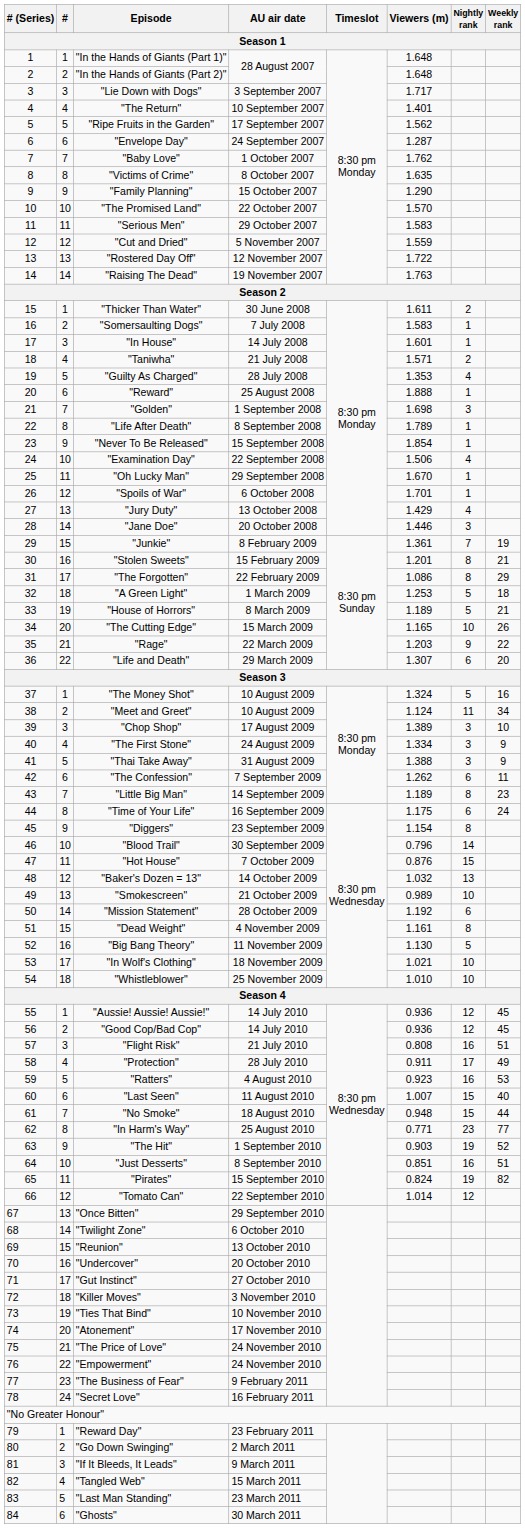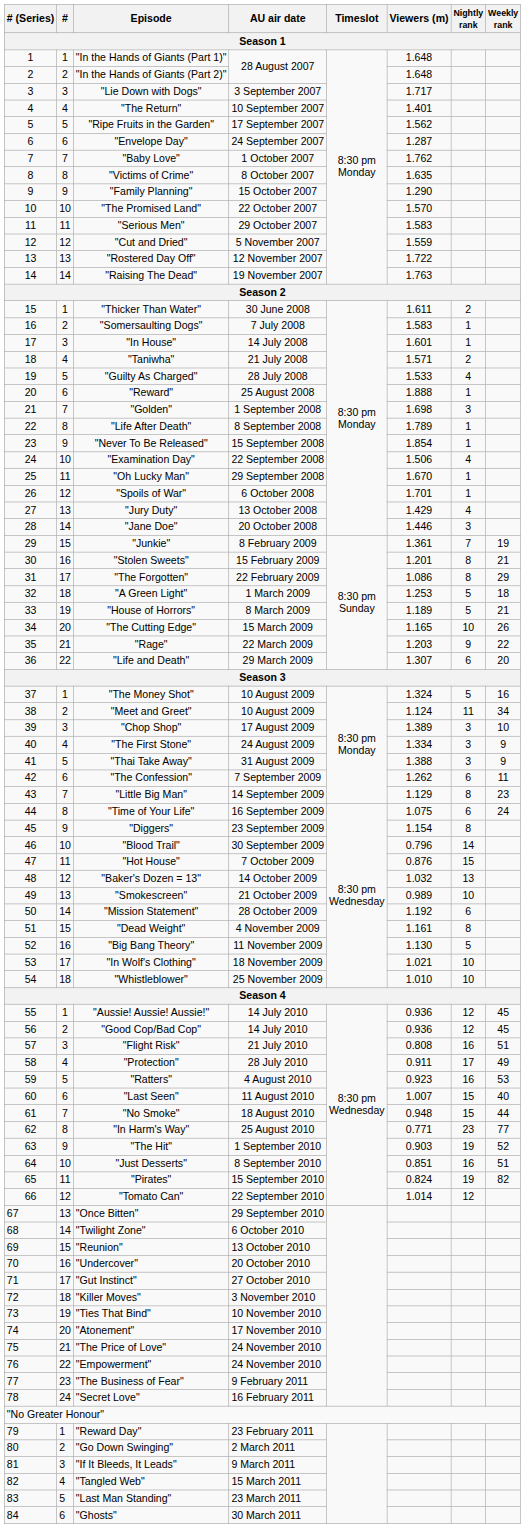 <table class="wikitable">
 <tr>
 <th># (Series)</th>
 <th>#</th>
 <th>Episode</th>
 <th>AU air date</th>
 <th>Timeslot</th>
 <th>Viewers (m)</th>
 <th><small>Nightly<br>rank</small></th>
 <th><small>Weekly<br>rank</small></th>
 </tr>
 <tr>
 <th colspan="8">Season 1</th>
 </tr>
 <tr>
 <td style="text-align:center">1</td>
 <td style="text-align:center">1</td>
 <td style="text-align:center">"In the Hands of Giants (Part 1)"</td>
 <td style="text-align:center" rowspan="2">28 August 2007</td>
 <td style="text-align:center" rowspan="14">8:30 pm<br>Monday</td>
 <td style="text-align:center">1.648</td>
 <td style="text-align:center"></td>
 <td style="text-align:center"></td>
 </tr>
 <tr>
 <td style="text-align:center">2</td>
 <td style="text-align:center">2</td>
 <td style="text-align:center">"In the Hands of Giants (Part 2)"</td>
 <td style="text-align:center">1.648</td>
 <td style="text-align:center"></td>
 <td style="text-align:center"></td>
 </tr>
 <tr>
 <td style="text-align:center">3</td>
 <td style="text-align:center">3</td>
 <td style="text-align:center">"Lie Down with Dogs"</td>
 <td style="text-align:center">3 September 2007</td>
 <td style="text-align:center">1.717</td>
 <td style="text-align:center"></td>
 <td style="text-align:center"></td>
 </tr>
 <tr>
 <td style="text-align:center">4</td>
 <td style="text-align:center">4</td>
 <td style="text-align:center">"The Return"</td>
 <td style="text-align:center">10 September 2007</td>
 <td style="text-align:center">1.401</td>
 <td style="text-align:center"></td>
 <td style="text-align:center"></td>
 </tr>
 <tr>
 <td style="text-align:center">5</td>
 <td style="text-align:center">5</td>
 <td style="text-align:center">"Ripe Fruits in the Garden"</td>
 <td style="text-align:center">17 September 2007</td>
 <td style="text-align:center">1.562</td>
 <td style="text-align:center"></td>
 <td style="text-align:center"></td>
 </tr>
 <tr>
 <td style="text-align:center">6</td>
 <td style="text-align:center">6</td>
 <td style="text-align:center">"Envelope Day"</td>
 <td style="text-align:center">24 September 2007</td>
 <td style="text-align:center">1.287</td>
 <td style="text-align:center"></td>
 <td style="text-align:center"></td>
 </tr>
 <tr>
 <td style="text-align:center">7</td>
 <td style="text-align:center">7</td>
 <td style="text-align:center">"Baby Love"</td>
 <td style="text-align:center">1 October 2007</td>
 <td style="text-align:center">1.762</td>
 <td style="text-align:center"></td>
 <td style="text-align:center"></td>
 </tr>
 <tr>
 <td style="text-align:center">8</td>
 <td style="text-align:center">8</td>
 <td style="text-align:center">"Victims of Crime"</td>
 <td style="text-align:center">8 October 2007</td>
 <td style="text-align:center">1.635</td>
 <td style="text-align:center"></td>
 <td style="text-align:center"></td>
 </tr>
 <tr>
 <td style="text-align:center">9</td>
 <td style="text-align:center">9</td>
 <td style="text-align:center">"Family Planning"</td>
 <td style="text-align:center">15 October 2007</td>
 <td style="text-align:center">1.290</td>
 <td style="text-align:center"></td>
 <td style="text-align:center"></td>
 </tr>
 <tr>
 <td style="text-align:center">10</td>
 <td style="text-align:center">10</td>
 <td style="text-align:center">"The Promised Land"</td>
 <td style="text-align:center">22 October 2007</td>
 <td style="text-align:center">1.570</td>
 <td style="text-align:center"></td>
 <td style="text-align:center"></td>
 </tr>
 <tr>
 <td style="text-align:center">11</td>
 <td style="text-align:center">11</td>
 <td style="text-align:center">"Serious Men"</td>
 <td style="text-align:center">29 October 2007</td>
 <td style="text-align:center">1.583</td>
 <td style="text-align:center"></td>
 <td style="text-align:center"></td>
 </tr>
 <tr>
 <td style="text-align:center">12</td>
 <td style="text-align:center">12</td>
 <td style="text-align:center">"Cut and Dried"</td>
 <td style="text-align:center">5 November 2007</td>
 <td style="text-align:center">1.559</td>
 <td style="text-align:center"></td>
 <td style="text-align:center"></td>
 </tr>
 <tr>
 <td style="text-align:center">13</td>
 <td style="text-align:center">13</td>
 <td style="text-align:center">"Rostered Day Off"</td>
 <td style="text-align:center">12 November 2007</td>
 <td style="text-align:center">1.722</td>
 <td style="text-align:center"></td>
 <td style="text-align:center"></td>
 </tr>
 <tr>
 <td style="text-align:center">14</td>
 <td style="text-align:center">14</td>
 <td style="text-align:center">"Raising The Dead"</td>
 <td style="text-align:center">19 November 2007</td>
 <td style="text-align:center">1.763</td>
 <td style="text-align:center"></td>
 <td style="text-align:center"></td>
 </tr>
 <tr>
 <th colspan="8">Season 2</th>
 </tr>
 <tr>
 <td style="text-align:center">15</td>
 <td style="text-align:center">1</td>
 <td style="text-align:center">"Thicker Than Water"</td>
 <td style="text-align:center">30 June 2008</td>
 <td style="text-align:center" rowspan="14">8:30 pm<br>Monday</td>
 <td style="text-align:center">1.611</td>
 <td style="text-align:center">2</td>
 <td style="text-align:center"></td>
 </tr>
 <tr>
 <td style="text-align:center">16</td>
 <td style="text-align:center">2</td>
 <td style="text-align:center">"Somersaulting Dogs"</td>
 <td style="text-align:center">7 July 2008</td>
 <td style="text-align:center">1.583</td>
 <td style="text-align:center">1</td>
 <td style="text-align:center"></td>
 </tr>
 <tr>
 <td style="text-align:center">17</td>
 <td style="text-align:center">3</td>
 <td style="text-align:center">"In House"</td>
 <td style="text-align:center">14 July 2008</td>
 <td style="text-align:center">1.601</td>
 <td style="text-align:center">1</td>
 <td style="text-align:center"></td>
 </tr>
 <tr>
 <td style="text-align:center">18</td>
 <td style="text-align:center">4</td>
 <td style="text-align:center">"Taniwha"</td>
 <td style="text-align:center">21 July 2008</td>
 <td style="text-align:center">1.571</td>
 <td style="text-align:center">2</td>
 <td style="text-align:center"></td>
 </tr>
 <tr>
 <td style="text-align:center">19</td>
 <td style="text-align:center">5</td>
 <td style="text-align:center">"Guilty As Charged"</td>
 <td style="text-align:center">28 July 2008</td>
-<td style="text-align:center">1.353</td>
+<td style="text-align:center">1.533</td>
 <td style="text-align:center">4</td>
 <td style="text-align:center"></td>
 </tr>
 <tr>
 <td style="text-align:center">20</td>
 <td style="text-align:center">6</td>
 <td style="text-align:center">"Reward"</td>
 <td style="text-align:center">25 August 2008</td>
 <td style="text-align:center">1.888</td>
 <td style="text-align:center">1</td>
 <td style="text-align:center"></td>
 </tr>
 <tr>
 <td style="text-align:center">21</td>
 <td style="text-align:center">7</td>
 <td style="text-align:center">"Golden"</td>
 <td style="text-align:center">1 September 2008</td>
 <td style="text-align:center">1.698</td>
 <td style="text-align:center">3</td>
 <td style="text-align:center"></td>
 </tr>
 <tr>
 <td style="text-align:center">22</td>
 <td style="text-align:center">8</td>
 <td style="text-align:center">"Life After Death"</td>
 <td style="text-align:center">8 September 2008</td>
 <td style="text-align:center">1.789</td>
 <td style="text-align:center">1</td>
 <td style="text-align:center"></td>
 </tr>
 <tr>
 <td style="text-align:center">23</td>
 <td style="text-align:center">9</td>
 <td style="text-align:center">"Never To Be Released"</td>
 <td style="text-align:center">15 September 2008</td>
 <td style="text-align:center">1.854</td>
 <td style="text-align:center">1</td>
 <td style="text-align:center"></td>
 </tr>
 <tr>
 <td style="text-align:center">24</td>
 <td style="text-align:center">10</td>
 <td style="text-align:center">"Examination Day"</td>
 <td style="text-align:center">22 September 2008</td>
 <td style="text-align:center">1.506</td>
 <td style="text-align:center">4</td>
 <td style="text-align:center"></td>
 </tr>
 <tr>
 <td style="text-align:center">25</td>
 <td style="text-align:center">11</td>
 <td style="text-align:center">"Oh Lucky Man"</td>
 <td style="text-align:center">29 September 2008</td>
 <td style="text-align:center">1.670</td>
 <td style="text-align:center">1</td>
 <td style="text-align:center"></td>
 </tr>
 <tr>
 <td style="text-align:center">26</td>
 <td style="text-align:center">12</td>
 <td style="text-align:center">"Spoils of War"</td>
 <td style="text-align:center">6 October 2008</td>
 <td style="text-align:center">1.701</td>
 <td style="text-align:center">1</td>
 <td style="text-align:center"></td>
 </tr>
 <tr>
 <td style="text-align:center">27</td>
 <td style="text-align:center">13</td>
 <td style="text-align:center">"Jury Duty"</td>
 <td style="text-align:center">13 October 2008</td>
 <td style="text-align:center">1.429</td>
 <td style="text-align:center">4</td>
 <td style="text-align:center"></td>
 </tr>
 <tr>
 <td style="text-align:center">28</td>
 <td style="text-align:center">14</td>
 <td style="text-align:center">"Jane Doe"</td>
 <td style="text-align:center">20 October 2008</td>
 <td style="text-align:center">1.446</td>
 <td style="text-align:center">3</td>
 <td style="text-align:center"></td>
 </tr>
 <tr>
 <td style="text-align:center">29</td>
 <td style="text-align:center">15</td>
 <td style="text-align:center">"Junkie"</td>
 <td style="text-align:center">8 February 2009</td>
 <td style="text-align:center" rowspan="8">8:30 pm<br>Sunday</td>
 <td style="text-align:center">1.361</td>
 <td style="text-align:center">7</td>
 <td style="text-align:center">19</td>
 </tr>
 <tr>
 <td style="text-align:center">30</td>
 <td style="text-align:center">16</td>
 <td style="text-align:center">"Stolen Sweets"</td>
 <td style="text-align:center">15 February 2009</td>
 <td style="text-align:center">1.201</td>
 <td style="text-align:center">8</td>
 <td style="text-align:center">21</td>
 </tr>
 <tr>
 <td style="text-align:center">31</td>
 <td style="text-align:center">17</td>
 <td style="text-align:center">"The Forgotten"</td>
 <td style="text-align:center">22 February 2009</td>
 <td style="text-align:center">1.086</td>
 <td style="text-align:center">8</td>
 <td style="text-align:center">29</td>
 </tr>
 <tr>
 <td style="text-align:center">32</td>
 <td style="text-align:center">18</td>
 <td style="text-align:center">"A Green Light"</td>
 <td style="text-align:center">1 March 2009</td>
 <td style="text-align:center">1.253</td>
 <td style="text-align:center">5</td>
 <td style="text-align:center">18</td>
 </tr>
 <tr>
 <td style="text-align:center">33</td>
 <td style="text-align:center">19</td>
 <td style="text-align:center">"House of Horrors"</td>
 <td style="text-align:center">8 March 2009</td>
 <td style="text-align:center">1.189</td>
 <td style="text-align:center">5</td>
 <td style="text-align:center">21</td>
 </tr>
 <tr>
 <td style="text-align:center">34</td>
 <td style="text-align:center">20</td>
 <td style="text-align:center">"The Cutting Edge"</td>
 <td style="text-align:center">15 March 2009</td>
 <td style="text-align:center">1.165</td>
 <td style="text-align:center">10</td>
 <td style="text-align:center">26</td>
 </tr>
 <tr>
 <td style="text-align:center">35</td>
 <td style="text-align:center">21</td>
 <td style="text-align:center">"Rage"</td>
 <td style="text-align:center">22 March 2009</td>
 <td style="text-align:center">1.203</td>
 <td style="text-align:center">9</td>
 <td style="text-align:center">22</td>
 </tr>
 <tr>
 <td style="text-align:center">36</td>
 <td style="text-align:center">22</td>
 <td style="text-align:center">"Life and Death"</td>
 <td style="text-align:center">29 March 2009</td>
 <td style="text-align:center">1.307</td>
 <td style="text-align:center">6</td>
 <td style="text-align:center">20</td>
 </tr>
 <tr>
 <th colspan="8">Season 3</th>
 </tr>
 <tr>
 <td style="text-align:center">37</td>
 <td style="text-align:center">1</td>
 <td style="text-align:center">"The Money Shot"</td>
 <td style="text-align:center">10 August 2009</td>
 <td style="text-align:center" rowspan="7">8:30 pm<br>Monday</td>
 <td style="text-align:center">1.324</td>
 <td style="text-align:center">5</td>
 <td style="text-align:center">16</td>
 </tr>
 <tr>
 <td style="text-align:center">38</td>
 <td style="text-align:center">2</td>
 <td style="text-align:center">"Meet and Greet"</td>
 <td style="text-align:center">10 August 2009</td>
 <td style="text-align:center">1.124</td>
 <td style="text-align:center">11</td>
 <td style="text-align:center">34</td>
 </tr>
 <tr>
 <td style="text-align:center">39</td>
 <td style="text-align:center">3</td>
 <td style="text-align:center">"Chop Shop"</td>
 <td style="text-align:center">17 August 2009</td>
 <td style="text-align:center">1.389</td>
 <td style="text-align:center">3</td>
 <td style="text-align:center">10</td>
 </tr>
 <tr>
 <td style="text-align:center">40</td>
 <td style="text-align:center">4</td>
 <td style="text-align:center">"The First Stone"</td>
 <td style="text-align:center">24 August 2009</td>
 <td style="text-align:center">1.334</td>
 <td style="text-align:center">3</td>
 <td style="text-align:center">9</td>
 </tr>
 <tr>
 <td style="text-align:center">41</td>
 <td style="text-align:center">5</td>
 <td style="text-align:center">"Thai Take Away"</td>
 <td style="text-align:center">31 August 2009</td>
 <td style="text-align:center">1.388</td>
 <td style="text-align:center">3</td>
 <td style="text-align:center">9</td>
 </tr>
 <tr>
 <td style="text-align:center">42</td>
 <td style="text-align:center">6</td>
 <td style="text-align:center">"The Confession"</td>
 <td style="text-align:center">7 September 2009</td>
 <td style="text-align:center">1.262</td>
 <td style="text-align:center">6</td>
 <td style="text-align:center">11</td>
 </tr>
 <tr>
 <td style="text-align:center">43</td>
 <td style="text-align:center">7</td>
 <td style="text-align:center">"Little Big Man"</td>
 <td style="text-align:center">14 September 2009</td>
-<td style="text-align:center">1.189</td>
+<td style="text-align:center">1.129</td>
 <td style="text-align:center">8</td>
 <td style="text-align:center">23</td>
 </tr>
 <tr>
 <td style="text-align:center">44</td>
 <td style="text-align:center">8</td>
 <td style="text-align:center">"Time of Your Life"</td>
 <td style="text-align:center">16 September 2009</td>
 <td style="text-align:center" rowspan="11">8:30 pm<br>Wednesday</td>
-<td style="text-align:center">1.175</td>
+<td style="text-align:center">1.075</td>
 <td style="text-align:center">6</td>
 <td style="text-align:center">24</td>
 </tr>
 <tr>
 <td style="text-align:center">45</td>
 <td style="text-align:center">9</td>
 <td style="text-align:center">"Diggers"</td>
 <td style="text-align:center">23 September 2009</td>
 <td style="text-align:center">1.154</td>
 <td style="text-align:center">8</td>
 <td style="text-align:center"></td>
 </tr>
 <tr>
 <td style="text-align:center">46</td>
 <td style="text-align:center">10</td>
 <td style="text-align:center">"Blood Trail"</td>
 <td style="text-align:center">30 September 2009</td>
 <td style="text-align:center">0.796</td>
 <td style="text-align:center">14</td>
 <td style="text-align:center"></td>
 </tr>
 <tr>
 <td style="text-align:center">47</td>
 <td style="text-align:center">11</td>
 <td style="text-align:center">"Hot House"</td>
 <td style="text-align:center">7 October 2009</td>
 <td style="text-align:center">0.876</td>
 <td style="text-align:center">15</td>
 <td style="text-align:center"></td>
 </tr>
 <tr>
 <td style="text-align:center">48</td>
 <td style="text-align:center">12</td>
 <td style="text-align:center">"Baker's Dozen = 13"</td>
 <td style="text-align:center">14 October 2009</td>
 <td style="text-align:center">1.032</td>
 <td style="text-align:center">13</td>
 <td style="text-align:center"></td>
 </tr>
 <tr>
 <td style="text-align:center">49</td>
 <td style="text-align:center">13</td>
 <td style="text-align:center">"Smokescreen"</td>
 <td style="text-align:center">21 October 2009</td>
 <td style="text-align:center">0.989</td>
 <td style="text-align:center">10</td>
 <td style="text-align:center"></td>
 </tr>
 <tr>
 <td style="text-align:center">50</td>
 <td style="text-align:center">14</td>
 <td style="text-align:center">"Mission Statement"</td>
 <td style="text-align:center">28 October 2009</td>
 <td style="text-align:center">1.192</td>
 <td style="text-align:center">6</td>
 <td style="text-align:center"></td>
 </tr>
 <tr>
 <td style="text-align:center">51</td>
 <td style="text-align:center">15</td>
 <td style="text-align:center">"Dead Weight"</td>
 <td style="text-align:center">4 November 2009</td>
 <td style="text-align:center">1.161</td>
 <td style="text-align:center">8</td>
 <td style="text-align:center"></td>
 </tr>
 <tr>
 <td style="text-align:center">52</td>
 <td style="text-align:center">16</td>
 <td style="text-align:center">"Big Bang Theory"</td>
 <td style="text-align:center">11 November 2009</td>
 <td style="text-align:center">1.130</td>
 <td style="text-align:center">5</td>
 <td style="text-align:center"></td>
 </tr>
 <tr>
 <td style="text-align:center">53</td>
 <td style="text-align:center">17</td>
 <td style="text-align:center">"In Wolf's Clothing"</td>
 <td style="text-align:center">18 November 2009</td>
 <td style="text-align:center">1.021</td>
 <td style="text-align:center">10</td>
 <td style="text-align:center"></td>
 </tr>
 <tr>
 <td style="text-align:center">54</td>
 <td style="text-align:center">18</td>
 <td style="text-align:center">"Whistleblower"</td>
 <td style="text-align:center">25 November 2009</td>
 <td style="text-align:center">1.010</td>
 <td style="text-align:center">10</td>
 <td style="text-align:center"></td>
 </tr>
 <tr>
 <th colspan="8">Season 4</th>
 </tr>
 <tr>
 <td style="text-align:center">55</td>
 <td style="text-align:center">1</td>
 <td style="text-align:center">"Aussie! Aussie! Aussie!"</td>
 <td style="text-align:center">14 July 2010</td>
 <td style="text-align:center" rowspan="12">8:30 pm<br>Wednesday</td>
 <td style="text-align:center">0.936</td>
 <td style="text-align:center">12</td>
 <td style="text-align:center">45</td>
 </tr>
 <tr>
 <td style="text-align:center">56</td>
 <td style="text-align:center">2</td>
 <td style="text-align:center">"Good Cop/Bad Cop"</td>
 <td style="text-align:center">14 July 2010</td>
 <td style="text-align:center">0.936</td>
 <td style="text-align:center">12</td>
 <td style="text-align:center">45</td>
 </tr>
 <tr>
 <td style="text-align:center">57</td>
 <td style="text-align:center">3</td>
 <td style="text-align:center">"Flight Risk"</td>
 <td style="text-align:center">21 July 2010</td>
 <td style="text-align:center">0.808</td>
 <td style="text-align:center">16</td>
 <td style="text-align:center">51</td>
 </tr>
 <tr>
 <td style="text-align:center">58</td>
 <td style="text-align:center">4</td>
 <td style="text-align:center">"Protection"</td>
 <td style="text-align:center">28 July 2010</td>
 <td style="text-align:center">0.911</td>
 <td style="text-align:center">17</td>
 <td style="text-align:center">49</td>
 </tr>
 <tr>
 <td style="text-align:center">59</td>
 <td style="text-align:center">5</td>
 <td style="text-align:center">"Ratters"</td>
 <td style="text-align:center">4 August 2010</td>
 <td style="text-align:center">0.923</td>
 <td style="text-align:center">16</td>
 <td style="text-align:center">53</td>
 </tr>
 <tr>
 <td style="text-align:center">60</td>
 <td style="text-align:center">6</td>
 <td style="text-align:center">"Last Seen"</td>
 <td style="text-align:center">11 August 2010</td>
 <td style="text-align:center">1.007</td>
 <td style="text-align:center">15</td>
 <td style="text-align:center">40</td>
 </tr>
 <tr>
 <td style="text-align:center">61</td>
 <td style="text-align:center">7</td>
 <td style="text-align:center">"No Smoke"</td>
 <td style="text-align:center">18 August 2010</td>
 <td style="text-align:center">0.948</td>
 <td style="text-align:center">15</td>
 <td style="text-align:center">44</td>
 </tr>
 <tr>
 <td style="text-align:center">62</td>
 <td style="text-align:center">8</td>
 <td style="text-align:center">"In Harm's Way"</td>
 <td style="text-align:center">25 August 2010</td>
 <td style="text-align:center">0.771</td>
 <td style="text-align:center">23</td>
 <td style="text-align:center">77</td>
 </tr>
 <tr>
 <td style="text-align:center">63</td>
 <td style="text-align:center">9</td>
 <td style="text-align:center">"The Hit"</td>
 <td style="text-align:center">1 September 2010</td>
 <td style="text-align:center">0.903</td>
 <td style="text-align:center">19</td>
 <td style="text-align:center">52</td>
 </tr>
 <tr>
 <td style="text-align:center">64</td>
 <td style="text-align:center">10</td>
 <td style="text-align:center">"Just Desserts"</td>
 <td style="text-align:center">8 September 2010</td>
 <td style="text-align:center">0.851</td>
 <td style="text-align:center">16</td>
 <td style="text-align:center">51</td>
 </tr>
 <tr>
 <td style="text-align:center">65</td>
 <td style="text-align:center">11</td>
 <td style="text-align:center">"Pirates"</td>
 <td style="text-align:center">15 September 2010</td>
 <td style="text-align:center">0.824</td>
 <td style="text-align:center">19</td>
 <td style="text-align:center">82</td>
 </tr>
 <tr>
 <td style="text-align:center">66</td>
 <td style="text-align:center">12</td>
 <td style="text-align:center">"Tomato Can"</td>
 <td style="text-align:center">22 September 2010</td>
 <td style="text-align:center">1.014</td>
 <td style="text-align:center">12</td>
 <td></td>
 </tr>
 <tr>
 <td>67</td>
 <td>13</td>
 <td>"Once Bitten"</td>
 <td>29 September 2010</td>
 <td rowspan="12"></td>
 <td></td>
 <td></td>
 <td></td>
 </tr>
 <tr>
 <td>68</td>
 <td>14</td>
 <td>"Twilight Zone"</td>
 <td>6 October 2010</td>
 <td></td>
 <td></td>
 <td></td>
 </tr>
 <tr>
 <td>69</td>
 <td>15</td>
 <td>"Reunion"</td>
 <td>13 October 2010</td>
 <td></td>
 <td></td>
 <td></td>
 </tr>
 <tr>
 <td>70</td>
 <td>16</td>
 <td>"Undercover"</td>
 <td>20 October 2010</td>
 <td></td>
 <td></td>
 <td></td>
 </tr>
 <tr>
 <td>71</td>
 <td>17</td>
 <td>"Gut Instinct"</td>
 <td>27 October 2010</td>
 <td></td>
 <td></td>
 <td></td>
 </tr>
 <tr>
 <td>72</td>
 <td>18</td>
 <td>"Killer Moves"</td>
 <td>3 November 2010</td>
 <td></td>
 <td></td>
 <td></td>
 </tr>
 <tr>
 <td>73</td>
 <td>19</td>
 <td>"Ties That Bind"</td>
 <td>10 November 2010</td>
 <td></td>
 <td></td>
 <td></td>
 </tr>
 <tr>
 <td>74</td>
 <td>20</td>
 <td>"Atonement"</td>
 <td>17 November 2010</td>
 <td></td>
 <td></td>
 <td></td>
 </tr>
 <tr>
 <td>75</td>
 <td>21</td>
 <td>"The Price of Love"</td>
 <td>24 November 2010</td>
 <td></td>
 <td></td>
 <td></td>
 </tr>
 <tr>
 <td>76</td>
 <td>22</td>
 <td>"Empowerment"</td>
 <td>24 November 2010</td>
 <td></td>
 <td></td>
 <td></td>
 </tr>
 <tr>
 <td>77</td>
 <td>23</td>
 <td>"The Business of Fear"</td>
 <td>9 February 2011</td>
 <td></td>
 <td></td>
 <td></td>
 </tr>
 <tr>
 <td>78</td>
 <td>24</td>
 <td>"Secret Love"</td>
 <td>16 February 2011</td>
 <td></td>
 <td></td>
 <td></td>
 </tr>
 <tr>
 <td colspan="8">"No Greater Honour"</td>
 </tr>
 <tr>
 <td>79</td>
 <td>1</td>
 <td>"Reward Day"</td>
 <td>23 February 2011</td>
 <td rowspan="6"></td>
 <td></td>
 <td></td>
 <td></td>
 </tr>
 <tr>
 <td>80</td>
 <td>2</td>
 <td>"Go Down Swinging"</td>
 <td>2 March 2011</td>
 <td></td>
 <td></td>
 <td></td>
 </tr>
 <tr>
 <td>81</td>
 <td>3</td>
 <td>"If It Bleeds, It Leads"</td>
 <td>9 March 2011</td>
 <td></td>
 <td></td>
 <td></td>
 </tr>
 <tr>
 <td>82</td>
 <td>4</td>
 <td>"Tangled Web"</td>
 <td>15 March 2011</td>
 <td></td>
 <td></td>
 <td></td>
 </tr>
 <tr>
 <td>83</td>
 <td>5</td>
 <td>"Last Man Standing"</td>
 <td>23 March 2011</td>
 <td></td>
 <td></td>
 <td></td>
 </tr>
 <tr>
 <td>84</td>
 <td>6</td>
 <td>"Ghosts"</td>
 <td>30 March 2011</td>
 <td></td>
 <td></td>
 <td></td>
 </tr>
 </table>
